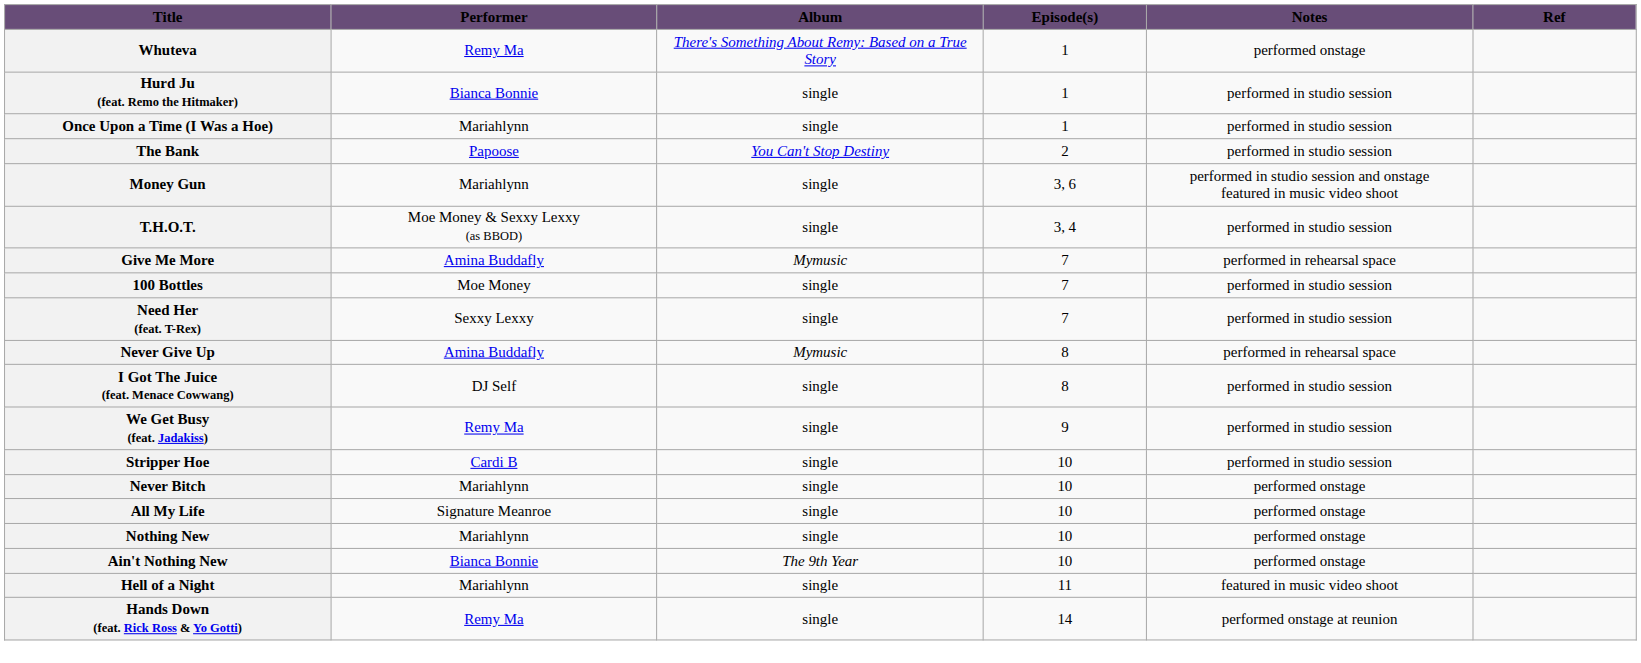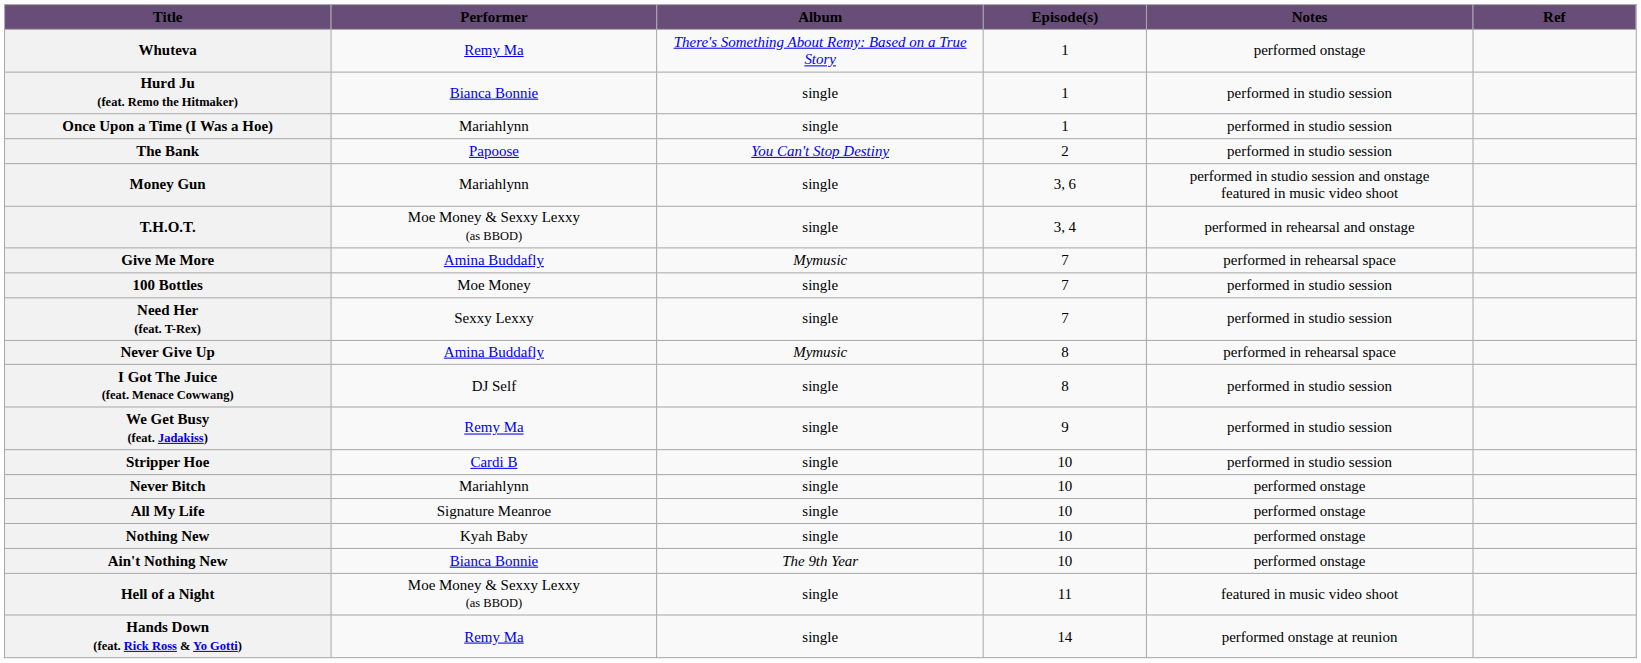 <table class="wikitable sortable" style="font-size:90%; text-align: center">
 <tr>
 <th scope="col"  style="background:#684d78; width:10%;">Title</th>
 <th scope="col"  style="background:#684d78; width:10%;">Performer</th>
 <th scope="col"  style="background:#684d78; width:10%;">Album</th>
 <th scope="col"  style="background:#684d78; width:5%;">Episode(s)</th>
 <th scope="col"  style="background:#684d78; width:10%;">Notes</th>
 <th scope="col"  style="background:#684d78; width:5%;">Ref</th>
 </tr>
 <tr>
 <th scope="row">Whuteva</th>
 <td><a href='#'>Remy Ma</a></td>
 <td><em><a href='#'>There's Something About Remy: Based on a True Story</a></em></td>
 <td>1</td>
 <td>performed onstage</td>
 <td style="text-align:center;"></td>
 </tr>
 <tr>
 <th scope="row">Hurd Ju <br><small>(feat. Remo the Hitmaker)</small></th>
 <td><a href='#'>Bianca Bonnie</a></td>
 <td>single</td>
 <td>1</td>
 <td>performed in studio session</td>
 <td style="text-align:center;"></td>
 </tr>
 <tr>
 <th scope="row">Once Upon a Time (I Was a Hoe)</th>
 <td>Mariahlynn</td>
 <td>single</td>
 <td>1</td>
 <td>performed in studio session</td>
 <td style="text-align:center;"></td>
 </tr>
 <tr>
 <th scope="row">The Bank</th>
 <td><a href='#'>Papoose</a></td>
 <td><em><a href='#'>You Can't Stop Destiny</a></em></td>
 <td>2</td>
 <td>performed in studio session</td>
 <td style="text-align:center;"></td>
 </tr>
 <tr>
 <th scope="row">Money Gun</th>
 <td>Mariahlynn</td>
 <td>single</td>
 <td>3, 6</td>
 <td>performed in studio session and onstage <br> featured in music video shoot</td>
 <td style="text-align:center;"></td>
 </tr>
 <tr>
 <th scope="row">T.H.O.T.</th>
 <td>Moe Money & Sexxy Lexxy <br><small>(as BBOD)</small></td>
 <td>single</td>
 <td>3, 4</td>
-<td>performed in studio session</td>
+<td>performed in rehearsal and onstage</td>
 <td style="text-align:center;"></td>
 </tr>
 <tr>
 <th scope="row">Give Me More</th>
 <td><a href='#'>Amina Buddafly</a></td>
 <td><em>Mymusic</em></td>
 <td>7</td>
 <td>performed in rehearsal space</td>
 <td style="text-align:center;"></td>
 </tr>
 <tr>
 <th scope="row">100 Bottles</th>
 <td>Moe Money</td>
 <td>single</td>
 <td>7</td>
 <td>performed in studio session</td>
 <td></td>
 </tr>
 <tr>
 <th scope="row">Need Her <br><small>(feat. T-Rex)</small></th>
 <td>Sexxy Lexxy</td>
 <td>single</td>
 <td>7</td>
 <td>performed in studio session</td>
 <td></td>
 </tr>
 <tr>
 <th scope="row">Never Give Up</th>
 <td><a href='#'>Amina Buddafly</a></td>
 <td><em>Mymusic</em></td>
 <td>8</td>
 <td>performed in rehearsal space</td>
 <td style="text-align:center;"></td>
 </tr>
 <tr>
 <th scope="row">I Got The Juice <br><small>(feat. Menace Cowwang)</small></th>
 <td>DJ Self</td>
 <td>single</td>
 <td>8</td>
 <td>performed in studio session</td>
 <td style="text-align:center;"></td>
 </tr>
 <tr>
 <th scope="row">We Get Busy <br><small>(feat. <a href='#'>Jadakiss</a>)</small></th>
 <td><a href='#'>Remy Ma</a></td>
 <td>single</td>
 <td>9</td>
 <td>performed in studio session</td>
 <td style="text-align:center;"></td>
 </tr>
 <tr>
 <th scope="row">Stripper Hoe</th>
 <td><a href='#'>Cardi B</a></td>
 <td>single</td>
 <td>10</td>
 <td>performed in studio session</td>
 <td style="text-align:center;"></td>
 </tr>
 <tr>
 <th scope="row">Never Bitch</th>
 <td>Mariahlynn</td>
 <td>single</td>
 <td>10</td>
 <td>performed onstage</td>
 <td style="text-align:center;"></td>
 </tr>
 <tr>
 <th scope="row">All My Life</th>
 <td>Signature Meanroe</td>
 <td>single</td>
 <td>10</td>
 <td>performed onstage</td>
 <td></td>
 </tr>
 <tr>
 <th scope="row">Nothing New</th>
-<td>Mariahlynn</td>
+<td>Kyah Baby</td>
 <td>single</td>
 <td>10</td>
 <td>performed onstage</td>
 <td style="text-align:center;"></td>
 </tr>
 <tr>
 <th scope="row">Ain't Nothing New</th>
 <td><a href='#'>Bianca Bonnie</a></td>
 <td><em>The 9th Year</em></td>
 <td>10</td>
 <td>performed onstage</td>
 <td style="text-align:center;"></td>
 </tr>
 <tr>
 <th scope="row">Hell of a Night</th>
-<td>Mariahlynn</td>
+<td>Moe Money & Sexxy Lexxy <br><small>(as BBOD)</small></td>
 <td>single</td>
 <td>11</td>
 <td>featured in music video shoot</td>
 <td style="text-align:center;"></td>
 </tr>
 <tr>
 <th scope="row">Hands Down <br><small>(feat. <a href='#'>Rick Ross</a> & <a href='#'>Yo Gotti</a>)</small></th>
 <td><a href='#'>Remy Ma</a></td>
 <td>single</td>
 <td>14</td>
 <td>performed onstage at reunion</td>
 <td style="text-align:center;"></td>
 </tr>
 </table>
